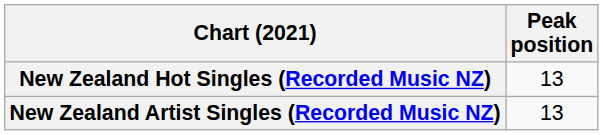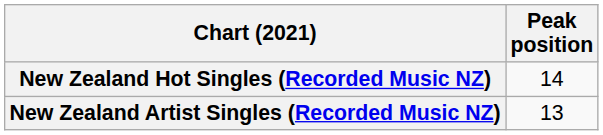 <table class="wikitable plainrowheaders" style="text-align:center">
 <tr>
 <th scope="col">Chart (2021)</th>
 <th scope="col">Peak<br>position</th>
 </tr>
 <tr>
 <th scope="row">New Zealand Hot Singles (<a href='#'>Recorded Music NZ</a>)</th>
-<td>13</td>
+<td>14</td>
 </tr>
 <tr>
 <th scope="row">New Zealand Artist Singles (<a href='#'>Recorded Music NZ</a>)</th>
 <td>13</td>
 </tr>
 </table>
